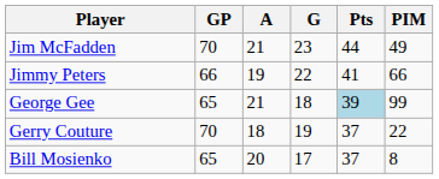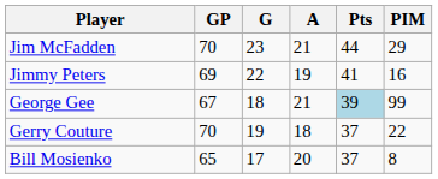 <table class="wikitable">
 <tr>
 <th bgcolor="#DDDDFF" width="40%">Player</th>
 <th bgcolor="#DDDDFF" width="10%">GP</th>
+<th bgcolor="#DDDDFF" width="10%">G</th>
 <th bgcolor="#DDDDFF" width="10%">A</th>
-<th bgcolor="#DDDDFF" width="10%">G</th>
 <th bgcolor="#DDDDFF" width="10%">Pts</th>
 <th bgcolor="#DDDDFF" width="10%">PIM</th>
 </tr>
 <tr>
 <td><a href='#'>Jim McFadden</a></td>
 <td>70</td>
+<td>23</td>
 <td>21</td>
-<td>23</td>
 <td>44</td>
-<td>49</td>
+<td>29</td>
 </tr>
 <tr>
 <td><a href='#'>Jimmy Peters</a></td>
-<td>66</td>
+<td>69</td>
+<td>22</td>
 <td>19</td>
-<td>22</td>
 <td>41</td>
-<td>66</td>
+<td>16</td>
 </tr>
 <tr>
 <td><a href='#'>George Gee</a></td>
-<td>65</td>
+<td>67</td>
+<td>18</td>
 <td>21</td>
-<td>18</td>
 <td style="background: lightblue;">39</td>
 <td>99</td>
 </tr>
 <tr>
 <td><a href='#'>Gerry Couture</a></td>
 <td>70</td>
+<td>19</td>
 <td>18</td>
-<td>19</td>
 <td>37</td>
 <td>22</td>
 </tr>
 <tr>
 <td><a href='#'>Bill Mosienko</a></td>
 <td>65</td>
+<td>17</td>
 <td>20</td>
-<td>17</td>
 <td>37</td>
 <td>8</td>
 </tr>
 </table>
